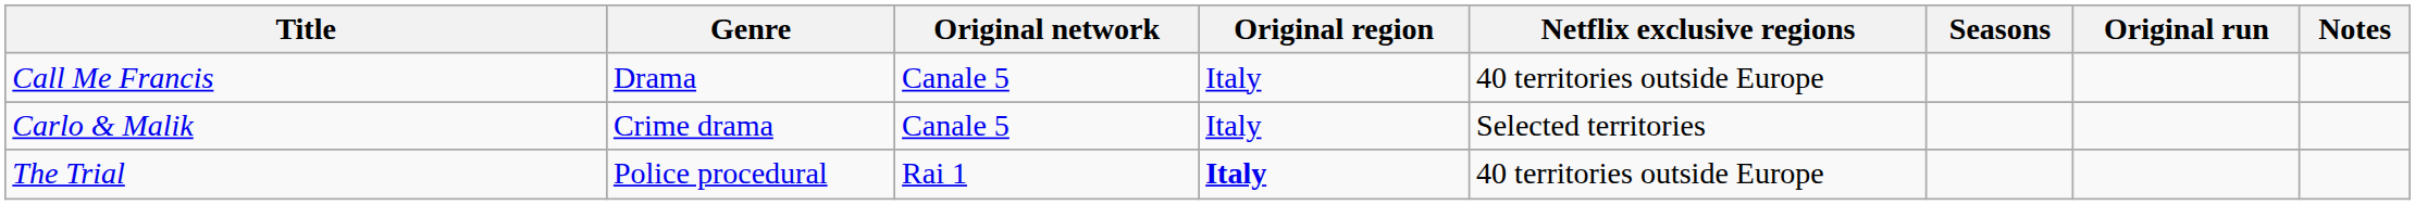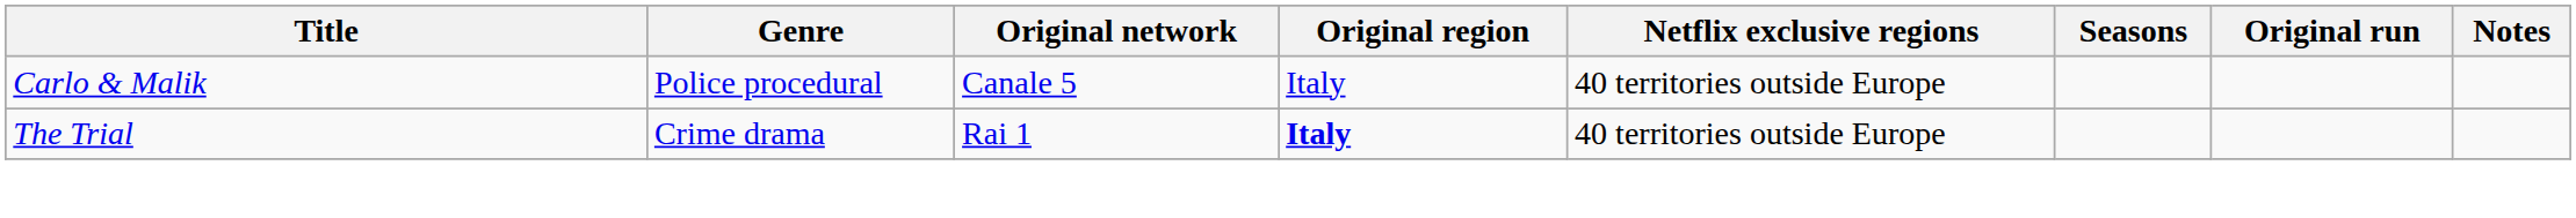 <table class="wikitable sortable" style="width:100%;">
 <tr>
 <th scope="col" style="width:25%;">Title</th>
 <th>Genre</th>
 <th>Original network</th>
 <th>Original region</th>
 <th>Netflix exclusive regions</th>
 <th>Seasons</th>
 <th>Original run</th>
 <th>Notes</th>
 </tr>
 <tr>
-<td><em><a href='#'>Call Me Francis</a></em></td>
-<td><a href='#'>Drama</a></td>
+<td><em><a href='#'>Carlo & Malik</a></em></td>
+<td><a href='#'>Police procedural</a></td>
 <td><a href='#'>Canale 5</a></td>
 <td><a href='#'>Italy</a></td>
 <td>40 territories outside Europe</td>
 <td></td>
 <td></td>
 <td></td>
 </tr>
 <tr>
-<td><em><a href='#'>Carlo & Malik</a></em></td>
+<td><em><a href='#'>The Trial</a></em></td>
 <td><a href='#'>Crime drama</a></td>
-<td><a href='#'>Canale 5</a></td>
-<td><a href='#'>Italy</a></td>
-<td>Selected territories</td>
-<td></td>
-<td></td>
-<td></td>
-</tr>
-<tr>
-<td><em><a href='#'>The Trial</a></em></td>
-<td><a href='#'>Police procedural</a></td>
 <td><a href='#'>Rai 1</a></td>
 <td><strong><a href='#'>Italy</a></strong></td>
 <td>40 territories outside Europe</td>
 <td></td>
 <td></td>
 <td></td>
 </tr>
 </table>
